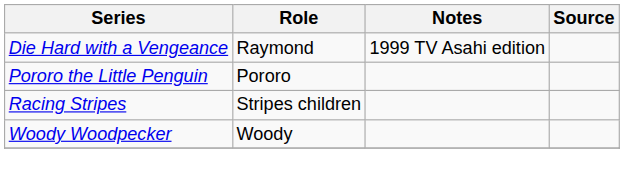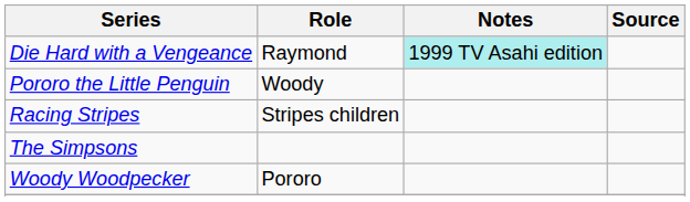 <table class="wikitable sortable plainrowheaders">
 <tr>
 <th>Series</th>
 <th>Role</th>
 <th class="unsortable">Notes</th>
 <th class="unsortable">Source</th>
 </tr>
 <tr>
 <td><em><a href='#'>Die Hard with a Vengeance</a></em></td>
 <td>Raymond</td>
-<td>1999 TV Asahi edition</td>
+<td style="background: paleturquoise;">1999 TV Asahi edition</td>
 <td></td>
 </tr>
 <tr>
 <td><em><a href='#'>Pororo the Little Penguin</a></em></td>
-<td>Pororo</td>
+<td>Woody</td>
 <td></td>
 <td></td>
 </tr>
 <tr>
 <td><em><a href='#'>Racing Stripes</a></em></td>
 <td>Stripes children</td>
 <td></td>
 <td></td>
 </tr>
 <tr>
+<td><em><a href='#'>The Simpsons</a></em></td>
+<td></td>
+<td></td>
+<td></td>
+</tr>
+<tr>
 <td><em><a href='#'>Woody Woodpecker</a></em></td>
-<td>Woody</td>
+<td>Pororo</td>
 <td></td>
 <td></td>
 </tr>
 <tr>
 </tr>
 <tr>
 </tr>
 </table>
